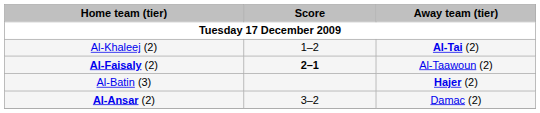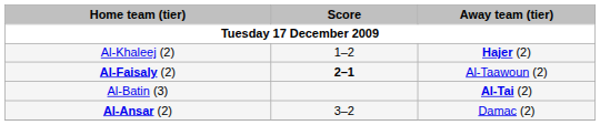 <table class="wikitable" style="width: 700px; background:WhiteSmoke; text-align:center; font-size:90%">
 <tr>
 <td scope="col" style="width: 45%; background:silver;"><strong>Home team (tier)</strong></td>
 <td scope="col" style="width: 25%; background:silver;"><strong>Score</strong></td>
 <td scope="col" style="width: 45%; background:silver;"><strong>Away team (tier)</strong></td>
 </tr>
 <tr>
 <td colspan="5" style= background:White><strong>Tuesday 17 December 2009</strong></td>
 </tr>
 <tr>
 <td><a href='#'>Al-Khaleej</a> (2)</td>
 <td>1–2</td>
-<td><strong><a href='#'>Al-Tai</a></strong> (2)</td>
+<td><strong><a href='#'>Hajer</a></strong> (2)</td>
 </tr>
 <tr>
 <td><strong><a href='#'>Al-Faisaly</a></strong> (2)</td>
 <td><strong>2–1</strong></td>
 <td><a href='#'>Al-Taawoun</a> (2)</td>
 </tr>
 <tr>
 <td><a href='#'>Al-Batin</a> (3)</td>
 <td></td>
-<td><strong><a href='#'>Hajer</a></strong> (2)</td>
+<td><strong><a href='#'>Al-Tai</a></strong> (2)</td>
 </tr>
 <tr>
 <td><strong><a href='#'>Al-Ansar</a></strong> (2)</td>
 <td>3–2</td>
 <td><a href='#'>Damac</a> (2)</td>
 </tr>
 <tr>
 </tr>
 </table>
